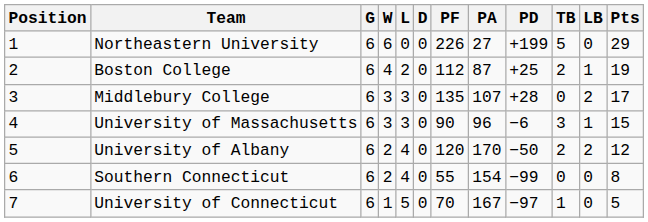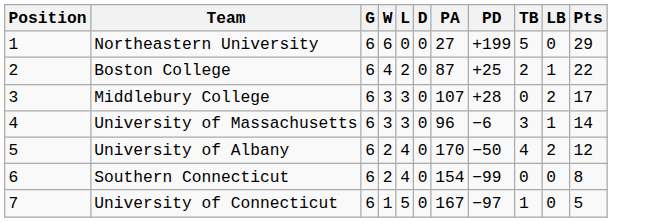 <table class="wikitable">
 <tr>
 <th>Position</th>
 <th>Team</th>
 <th>G</th>
 <th>W</th>
 <th>L</th>
 <th>D</th>
-<th>PF</th>
 <th>PA</th>
 <th>PD</th>
 <th>TB</th>
 <th>LB</th>
 <th>Pts</th>
 </tr>
 <tr>
 <td>1</td>
 <td>Northeastern University</td>
 <td>6</td>
 <td>6</td>
 <td>0</td>
 <td>0</td>
-<td>226</td>
 <td>27</td>
 <td>+199</td>
 <td>5</td>
 <td>0</td>
 <td>29</td>
 </tr>
 <tr>
 <td>2</td>
 <td>Boston College</td>
 <td>6</td>
 <td>4</td>
 <td>2</td>
 <td>0</td>
-<td>112</td>
 <td>87</td>
 <td>+25</td>
 <td>2</td>
 <td>1</td>
-<td>19</td>
+<td>22</td>
 </tr>
 <tr>
 <td>3</td>
 <td>Middlebury College</td>
 <td>6</td>
 <td>3</td>
 <td>3</td>
 <td>0</td>
-<td>135</td>
 <td>107</td>
 <td>+28</td>
 <td>0</td>
 <td>2</td>
 <td>17</td>
 </tr>
 <tr>
 <td>4</td>
 <td>University of Massachusetts</td>
 <td>6</td>
 <td>3</td>
 <td>3</td>
 <td>0</td>
-<td>90</td>
 <td>96</td>
 <td>−6</td>
 <td>3</td>
 <td>1</td>
-<td>15</td>
+<td>14</td>
 </tr>
 <tr>
 <td>5</td>
 <td>University of Albany</td>
 <td>6</td>
 <td>2</td>
 <td>4</td>
 <td>0</td>
-<td>120</td>
 <td>170</td>
 <td>−50</td>
-<td>2</td>
+<td>4</td>
 <td>2</td>
 <td>12</td>
 </tr>
 <tr>
 <td>6</td>
 <td>Southern Connecticut</td>
 <td>6</td>
 <td>2</td>
 <td>4</td>
 <td>0</td>
-<td>55</td>
 <td>154</td>
 <td>−99</td>
 <td>0</td>
 <td>0</td>
 <td>8</td>
 </tr>
 <tr>
 <td>7</td>
 <td>University of Connecticut</td>
 <td>6</td>
 <td>1</td>
 <td>5</td>
 <td>0</td>
-<td>70</td>
 <td>167</td>
 <td>−97</td>
 <td>1</td>
 <td>0</td>
 <td>5</td>
 </tr>
 </table>
